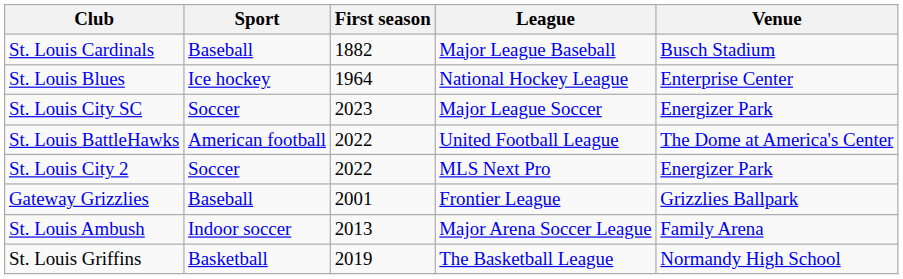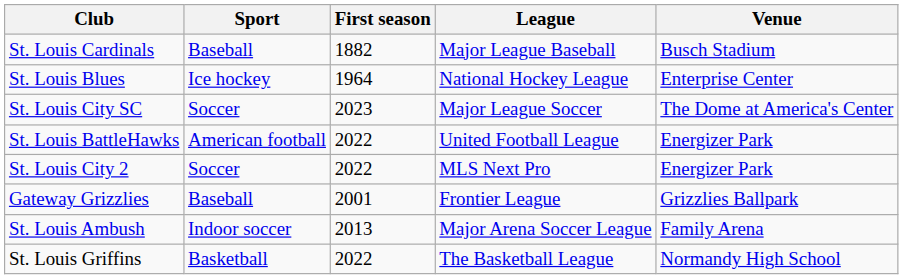 <table class="wikitable sortable">
 <tr>
 <th>Club</th>
 <th>Sport</th>
 <th>First season</th>
 <th>League</th>
 <th>Venue</th>
 </tr>
 <tr>
 <td><a href='#'>St. Louis Cardinals</a></td>
 <td><a href='#'>Baseball</a></td>
 <td>1882</td>
 <td><a href='#'>Major League Baseball</a></td>
 <td><a href='#'>Busch Stadium</a></td>
 </tr>
 <tr>
 <td><a href='#'>St. Louis Blues</a></td>
 <td><a href='#'>Ice hockey</a></td>
 <td>1964</td>
 <td><a href='#'>National Hockey League</a></td>
 <td><a href='#'>Enterprise Center</a></td>
 </tr>
 <tr>
 <td><a href='#'>St. Louis City SC</a></td>
 <td><a href='#'>Soccer</a></td>
 <td>2023</td>
 <td><a href='#'>Major League Soccer</a></td>
-<td><a href='#'>Energizer Park</a></td>
+<td><a href='#'>The Dome at America's Center</a></td>
 </tr>
 <tr>
 <td><a href='#'>St. Louis BattleHawks</a></td>
 <td><a href='#'>American football</a></td>
 <td>2022</td>
 <td><a href='#'>United Football League</a></td>
-<td><a href='#'>The Dome at America's Center</a></td>
+<td><a href='#'>Energizer Park</a></td>
 </tr>
 <tr>
 <td><a href='#'>St. Louis City 2</a></td>
 <td><a href='#'>Soccer</a></td>
 <td>2022</td>
 <td><a href='#'>MLS Next Pro</a></td>
 <td><a href='#'>Energizer Park</a></td>
 </tr>
 <tr>
 <td><a href='#'>Gateway Grizzlies</a></td>
 <td><a href='#'>Baseball</a></td>
 <td>2001</td>
 <td><a href='#'>Frontier League</a></td>
 <td><a href='#'>Grizzlies Ballpark</a></td>
 </tr>
 <tr>
 <td><a href='#'>St. Louis Ambush</a></td>
 <td><a href='#'>Indoor soccer</a></td>
 <td>2013</td>
 <td><a href='#'>Major Arena Soccer League</a></td>
 <td><a href='#'>Family Arena</a></td>
 </tr>
 <tr>
 <td>St. Louis Griffins</td>
 <td><a href='#'>Basketball</a></td>
-<td>2019</td>
+<td>2022</td>
 <td><a href='#'>The Basketball League</a></td>
 <td><a href='#'>Normandy High School</a></td>
 </tr>
 </table>
